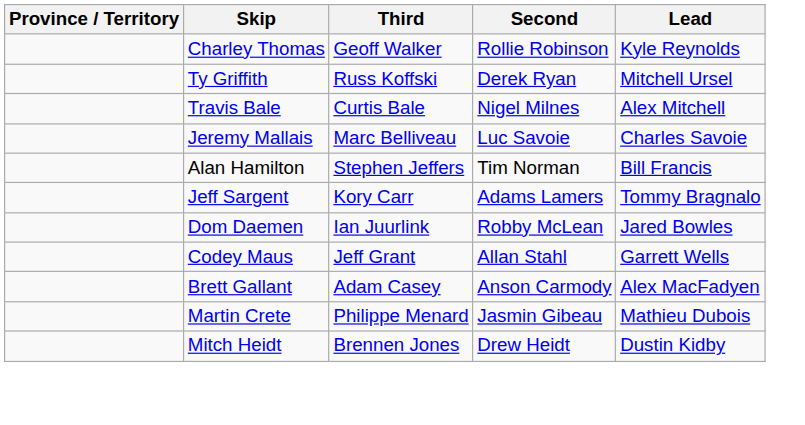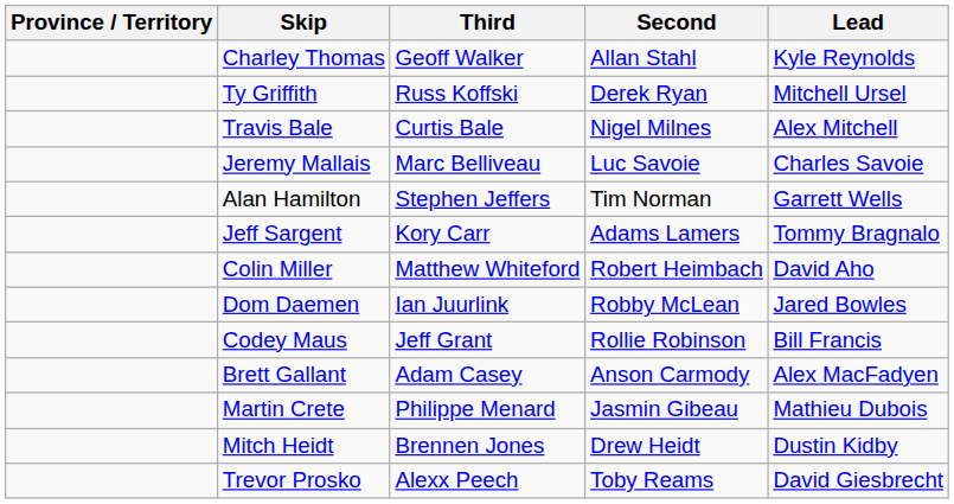 <table class="wikitable">
 <tr>
 <th>Province / Territory</th>
 <th>Skip</th>
 <th>Third</th>
 <th>Second</th>
 <th>Lead</th>
 </tr>
 <tr>
 <td></td>
 <td><a href='#'>Charley Thomas</a></td>
 <td><a href='#'>Geoff Walker</a></td>
-<td><a href='#'>Rollie Robinson</a></td>
+<td><a href='#'>Allan Stahl</a></td>
 <td><a href='#'>Kyle Reynolds</a></td>
 </tr>
 <tr>
 <td></td>
 <td><a href='#'>Ty Griffith</a></td>
 <td><a href='#'>Russ Koffski</a></td>
 <td><a href='#'>Derek Ryan</a></td>
 <td><a href='#'>Mitchell Ursel</a></td>
 </tr>
 <tr>
 <td></td>
 <td><a href='#'>Travis Bale</a></td>
 <td><a href='#'>Curtis Bale</a></td>
 <td><a href='#'>Nigel Milnes</a></td>
 <td><a href='#'>Alex Mitchell</a></td>
 </tr>
 <tr>
 <td></td>
 <td><a href='#'>Jeremy Mallais</a></td>
 <td><a href='#'>Marc Belliveau</a></td>
 <td><a href='#'>Luc Savoie</a></td>
 <td><a href='#'>Charles Savoie</a></td>
 </tr>
 <tr>
 <td></td>
 <td>Alan Hamilton</td>
 <td><a href='#'>Stephen Jeffers</a></td>
 <td>Tim Norman</td>
-<td><a href='#'>Bill Francis</a></td>
+<td><a href='#'>Garrett Wells</a></td>
 </tr>
 <tr>
 <td></td>
 <td><a href='#'>Jeff Sargent</a></td>
 <td><a href='#'>Kory Carr</a></td>
 <td><a href='#'>Adams Lamers</a></td>
 <td><a href='#'>Tommy Bragnalo</a></td>
+</tr>
+<tr>
+<td></td>
+<td><a href='#'>Colin Miller</a></td>
+<td><a href='#'>Matthew Whiteford</a></td>
+<td><a href='#'>Robert Heimbach</a></td>
+<td><a href='#'>David Aho</a></td>
 </tr>
 <tr>
 <td></td>
 <td><a href='#'>Dom Daemen</a></td>
 <td><a href='#'>Ian Juurlink</a></td>
 <td><a href='#'>Robby McLean</a></td>
 <td><a href='#'>Jared Bowles</a></td>
 </tr>
 <tr>
 <td></td>
 <td><a href='#'>Codey Maus</a></td>
 <td><a href='#'>Jeff Grant</a></td>
-<td><a href='#'>Allan Stahl</a></td>
-<td><a href='#'>Garrett Wells</a></td>
+<td><a href='#'>Rollie Robinson</a></td>
+<td><a href='#'>Bill Francis</a></td>
 </tr>
 <tr>
 <td></td>
 <td><a href='#'>Brett Gallant</a></td>
 <td><a href='#'>Adam Casey</a></td>
 <td><a href='#'>Anson Carmody</a></td>
 <td><a href='#'>Alex MacFadyen</a></td>
 </tr>
 <tr>
 <td></td>
 <td><a href='#'>Martin Crete</a></td>
 <td><a href='#'>Philippe Menard</a></td>
 <td><a href='#'>Jasmin Gibeau</a></td>
 <td><a href='#'>Mathieu Dubois</a></td>
 </tr>
 <tr>
 <td></td>
 <td><a href='#'>Mitch Heidt</a></td>
 <td><a href='#'>Brennen Jones</a></td>
 <td><a href='#'>Drew Heidt</a></td>
 <td><a href='#'>Dustin Kidby</a></td>
 </tr>
+<tr>
+<td></td>
+<td><a href='#'>Trevor Prosko</a></td>
+<td><a href='#'>Alexx Peech</a></td>
+<td><a href='#'>Toby Reams</a></td>
+<td><a href='#'>David Giesbrecht</a></td>
+</tr>
 </table>
